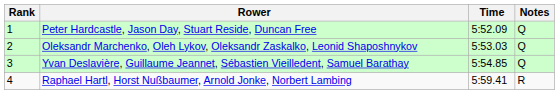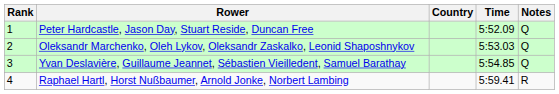 <table class="wikitable sortable" width=65%>
 <tr>
 <th>Rank</th>
 <th>Rower</th>
+<th>Country</th>
 <th>Time</th>
 <th>Notes</th>
 </tr>
 <tr bgcolor=ccffcc>
 <td>1</td>
 <td><a href='#'>Peter Hardcastle</a>, <a href='#'>Jason Day</a>, <a href='#'>Stuart Reside</a>, <a href='#'>Duncan Free</a></td>
+<td></td>
 <td>5:52.09</td>
 <td>Q</td>
 </tr>
 <tr bgcolor=ccffcc>
 <td>2</td>
 <td><a href='#'>Oleksandr Marchenko</a>, <a href='#'>Oleh Lykov</a>, <a href='#'>Oleksandr Zaskalko</a>, <a href='#'>Leonid Shaposhnykov</a></td>
+<td></td>
 <td>5:53.03</td>
 <td>Q</td>
 </tr>
 <tr bgcolor=ccffcc>
 <td>3</td>
 <td><a href='#'>Yvan Deslavière</a>, <a href='#'>Guillaume Jeannet</a>, <a href='#'>Sébastien Vieilledent</a>, <a href='#'>Samuel Barathay</a></td>
+<td></td>
 <td>5:54.85</td>
 <td>Q</td>
 </tr>
 <tr>
 <td>4</td>
 <td><a href='#'>Raphael Hartl</a>, <a href='#'>Horst Nußbaumer</a>, <a href='#'>Arnold Jonke</a>, <a href='#'>Norbert Lambing</a></td>
+<td></td>
 <td>5:59.41</td>
 <td>R</td>
 </tr>
 </table>
